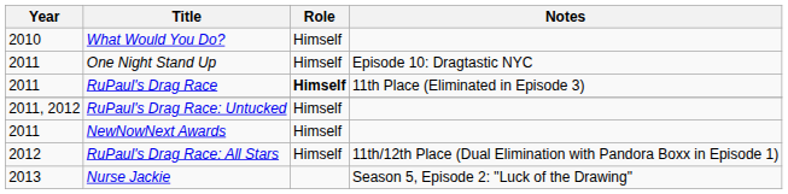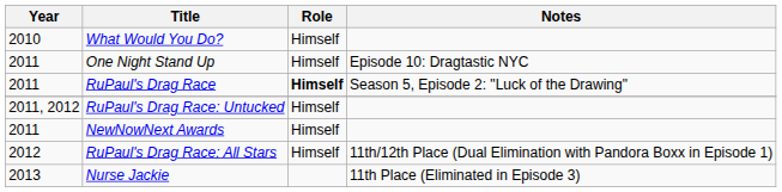 <table class="wikitable sortable">
 <tr>
 <th>Year</th>
 <th>Title</th>
 <th>Role</th>
 <th class="unsortable">Notes</th>
 </tr>
 <tr>
 <td>2010</td>
 <td><em><a href='#'>What Would You Do?</a></em></td>
 <td>Himself</td>
 <td></td>
 </tr>
 <tr>
 <td>2011</td>
 <td><em>One Night Stand Up</em></td>
 <td>Himself</td>
 <td>Episode 10: Dragtastic NYC</td>
 </tr>
 <tr>
 <td>2011</td>
 <td><em><a href='#'>RuPaul's Drag Race</a></em></td>
 <td><strong>Himself</strong></td>
-<td>11th Place (Eliminated in Episode 3)</td>
+<td>Season 5, Episode 2: "Luck of the Drawing"</td>
 </tr>
 <tr>
 </tr>
 <tr>
 <td>2011, 2012</td>
 <td><em><a href='#'>RuPaul's Drag Race: Untucked</a></em></td>
 <td>Himself</td>
 <td></td>
 </tr>
 <tr>
 <td>2011</td>
 <td><em><a href='#'>NewNowNext Awards</a></em></td>
 <td>Himself</td>
 <td></td>
 </tr>
 <tr>
 <td>2012</td>
 <td><em><a href='#'>RuPaul's Drag Race: All Stars</a></em></td>
 <td>Himself</td>
 <td>11th/12th Place (Dual Elimination with Pandora Boxx in Episode 1)</td>
 </tr>
 <tr>
 <td>2013</td>
 <td><em><a href='#'>Nurse Jackie</a></em></td>
 <td></td>
-<td>Season 5, Episode 2: "Luck of the Drawing"</td>
+<td>11th Place (Eliminated in Episode 3)</td>
 </tr>
 </table>
